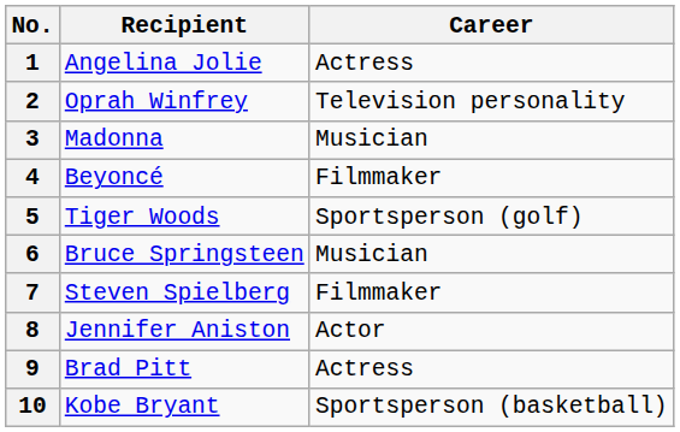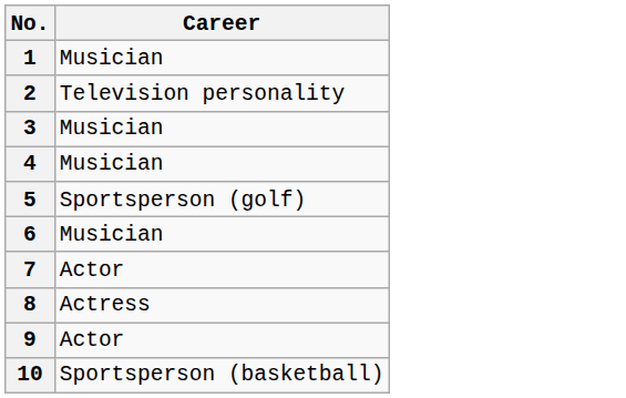 <table class="wikitable plainrowheaders">
 <tr>
 <th scope="col">No.</th>
-<th scope="col">Recipient</th>
 <th scope="col">Career</th>
 </tr>
 <tr>
 <th scope="row">1</th>
-<td> <a href='#'>Angelina Jolie</a></td>
-<td>Actress</td>
+<td>Musician</td>
 </tr>
 <tr>
 <th scope="row">2</th>
-<td> <a href='#'>Oprah Winfrey</a></td>
 <td>Television personality</td>
 </tr>
 <tr>
 <th scope="row">3</th>
-<td> <a href='#'>Madonna</a></td>
 <td>Musician</td>
 </tr>
 <tr>
 <th scope="row">4</th>
-<td> <a href='#'>Beyoncé</a></td>
-<td>Filmmaker</td>
+<td>Musician</td>
 </tr>
 <tr>
 <th scope="row">5</th>
-<td> <a href='#'>Tiger Woods</a></td>
 <td>Sportsperson (golf)</td>
 </tr>
 <tr>
 <th scope="row">6</th>
-<td> <a href='#'>Bruce Springsteen</a></td>
 <td>Musician</td>
 </tr>
 <tr>
 <th scope="row">7</th>
-<td> <a href='#'>Steven Spielberg</a></td>
-<td>Filmmaker</td>
+<td>Actor</td>
 </tr>
 <tr>
 <th scope="row">8</th>
-<td> <a href='#'>Jennifer Aniston</a></td>
+<td>Actress</td>
+</tr>
+<tr>
+<th scope="row">9</th>
 <td>Actor</td>
 </tr>
 <tr>
-<th scope="row">9</th>
-<td> <a href='#'>Brad Pitt</a></td>
-<td>Actress</td>
-</tr>
-<tr>
 <th scope="row">10</th>
-<td> <a href='#'>Kobe Bryant</a></td>
 <td>Sportsperson (basketball)</td>
 </tr>
 </table>
